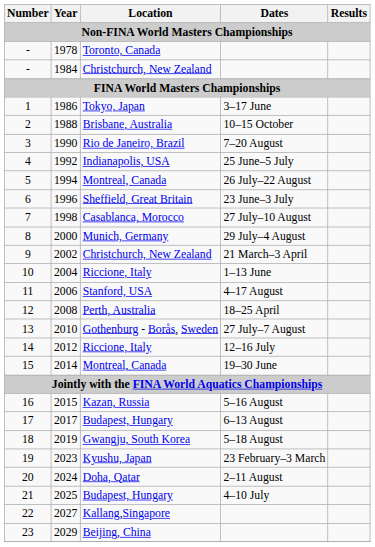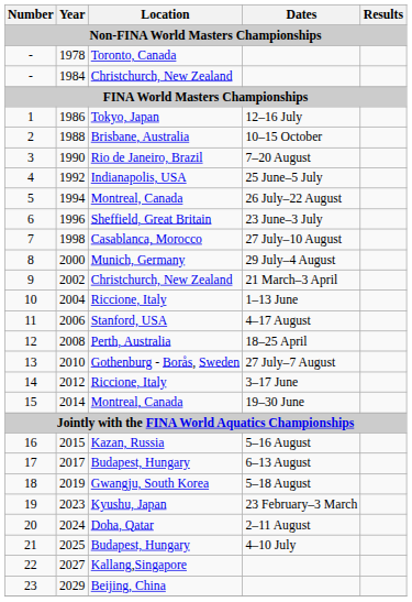 <table class="wikitable">
 <tr>
 <th>Number</th>
 <th>Year</th>
 <th>Location</th>
 <th>Dates</th>
 <th>Results</th>
 </tr>
 <tr>
 <td colspan="5" bgcolor="#cccccc"align=center><strong>Non-FINA World Masters Championships</strong></td>
 </tr>
 <tr>
 <td align=center>-</td>
 <td>1978</td>
 <td> <a href='#'>Toronto, Canada</a></td>
 <td></td>
 <td></td>
 </tr>
 <tr>
 <td align=center>-</td>
 <td>1984</td>
 <td> <a href='#'>Christchurch, New Zealand</a></td>
 <td></td>
 <td></td>
 </tr>
 <tr>
 <td colspan="5" bgcolor="#cccccc"align=center><strong>FINA World Masters Championships</strong></td>
 </tr>
 <tr>
 <td align=center>1</td>
 <td>1986</td>
 <td> <a href='#'>Tokyo, Japan</a></td>
-<td>3–17 June</td>
+<td>12–16 July</td>
 <td></td>
 </tr>
 <tr>
 <td align=center>2</td>
 <td>1988</td>
 <td> <a href='#'>Brisbane, Australia</a></td>
 <td>10–15 October</td>
 <td></td>
 </tr>
 <tr>
 <td align=center>3</td>
 <td>1990</td>
 <td> <a href='#'>Rio de Janeiro, Brazil</a></td>
 <td>7–20 August</td>
 <td></td>
 </tr>
 <tr>
 <td align=center>4</td>
 <td>1992</td>
 <td> <a href='#'>Indianapolis, USA</a></td>
 <td>25 June–5 July</td>
 <td></td>
 </tr>
 <tr>
 <td align=center>5</td>
 <td>1994</td>
 <td> <a href='#'>Montreal, Canada</a></td>
 <td>26 July–22 August</td>
 <td></td>
 </tr>
 <tr>
 <td align=center>6</td>
 <td>1996</td>
 <td> <a href='#'>Sheffield, Great Britain</a></td>
 <td>23 June–3 July</td>
 <td></td>
 </tr>
 <tr>
 <td align=center>7</td>
 <td>1998</td>
 <td> <a href='#'>Casablanca, Morocco</a></td>
 <td>27 July–10 August</td>
 <td></td>
 </tr>
 <tr>
 <td align=center>8</td>
 <td>2000</td>
 <td> <a href='#'>Munich, Germany</a></td>
 <td>29 July–4 August</td>
 <td></td>
 </tr>
 <tr>
 <td align=center>9</td>
 <td>2002</td>
 <td> <a href='#'>Christchurch, New Zealand</a></td>
 <td>21 March–3 April</td>
 <td></td>
 </tr>
 <tr>
 <td align=center>10</td>
 <td>2004</td>
 <td> <a href='#'>Riccione, Italy</a></td>
 <td>1–13 June</td>
 <td></td>
 </tr>
 <tr>
 <td align=center>11</td>
 <td>2006</td>
 <td> <a href='#'>Stanford, USA</a></td>
 <td>4–17 August</td>
 <td></td>
 </tr>
 <tr>
 <td align=center>12</td>
 <td>2008</td>
 <td> <a href='#'>Perth, Australia</a></td>
 <td>18–25 April</td>
 <td></td>
 </tr>
 <tr>
 <td align=center>13</td>
 <td>2010</td>
 <td> <a href='#'>Gothenburg</a> - <a href='#'>Borås</a>, <a href='#'>Sweden</a></td>
 <td>27 July–7 August</td>
 <td></td>
 </tr>
 <tr>
 <td align=center>14</td>
 <td>2012</td>
 <td> <a href='#'>Riccione, Italy</a></td>
-<td>12–16 July</td>
+<td>3–17 June</td>
 <td></td>
 </tr>
 <tr>
 <td align=center>15</td>
 <td>2014</td>
 <td> <a href='#'>Montreal, Canada</a></td>
 <td>19–30 June</td>
 <td></td>
 </tr>
 <tr>
 <td colspan="5" bgcolor="#cccccc"align=center><strong>Jointly with the <a href='#'>FINA World Aquatics Championships</a></strong></td>
 </tr>
 <tr>
 <td align=center>16</td>
 <td>2015</td>
 <td> <a href='#'>Kazan, Russia</a></td>
 <td>5–16 August</td>
 <td></td>
 </tr>
 <tr>
 <td align=center>17</td>
 <td>2017</td>
 <td> <a href='#'>Budapest, Hungary</a></td>
 <td>6–13 August</td>
 <td></td>
 </tr>
 <tr>
 <td align=center>18</td>
 <td>2019</td>
 <td> <a href='#'>Gwangju, South Korea</a></td>
 <td>5–18 August</td>
 <td></td>
 </tr>
 <tr>
 <td align=center>19</td>
 <td>2023</td>
 <td> <a href='#'>Kyushu, Japan</a></td>
 <td>23 February–3 March</td>
 <td></td>
 </tr>
 <tr>
 <td align=center>20</td>
 <td>2024</td>
 <td> <a href='#'>Doha, Qatar</a></td>
 <td>2–11 August</td>
 <td></td>
 </tr>
 <tr>
 <td align=center>21</td>
 <td>2025</td>
 <td> <a href='#'>Budapest, Hungary</a></td>
 <td>4–10 July</td>
 </tr>
 <tr>
 <td align=center>22</td>
 <td>2027</td>
 <td> <a href='#'>Kallang</a>,<a href='#'>Singapore</a></td>
 <td></td>
 <td></td>
 </tr>
 <tr>
 <td align=center>23</td>
 <td>2029</td>
 <td> <a href='#'>Beijing, China</a></td>
 <td></td>
 <td></td>
 </tr>
 <tr>
 </tr>
 </table>
